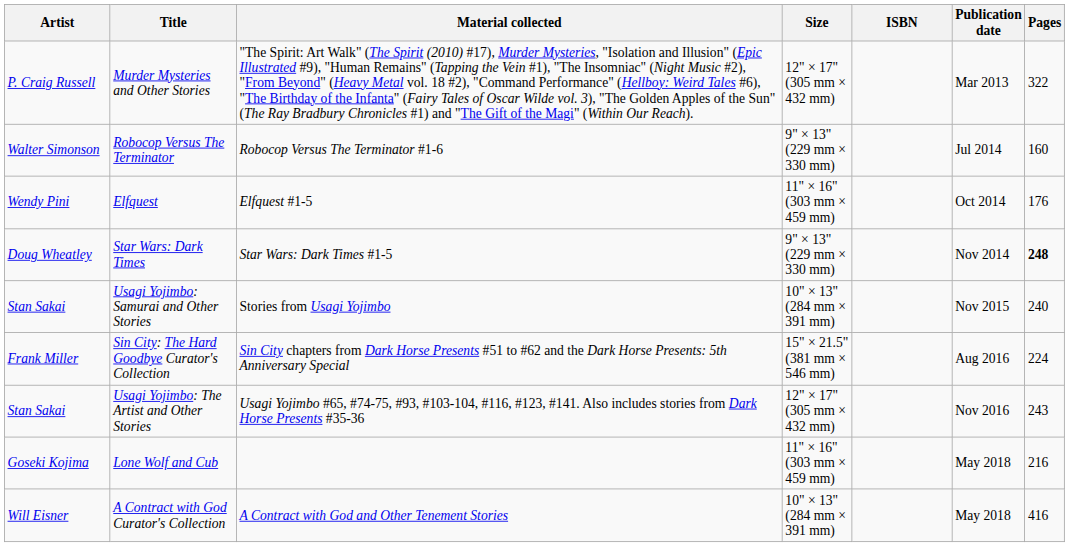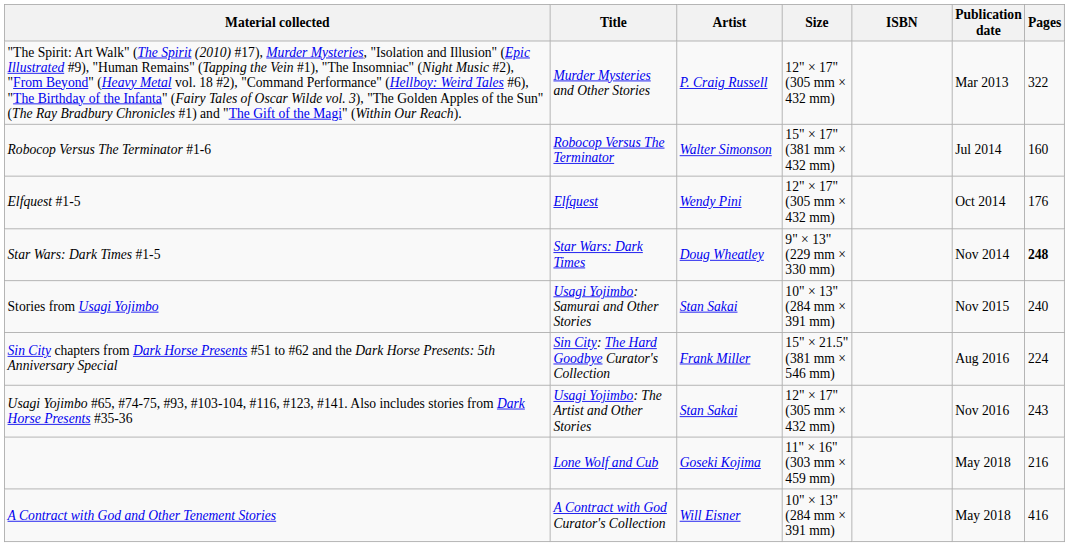 <table class="wikitable">
 <tr>
+<th width="665">Material collected</th>
+<th width="145">Title</th>
 <th width="120">Artist</th>
-<th width="145">Title</th>
-<th width="665">Material collected</th>
 <th width="75">Size</th>
 <th width="115">ISBN</th>
 <th width="25">Publication date</th>
 <th width="25">Pages</th>
 </tr>
 <tr>
+<td>"The Spirit: Art Walk" (<em><a href='#'>The Spirit</a> (2010)</em> #17), <em><a href='#'>Murder Mysteries</a></em>, "Isolation and Illusion" (<em><a href='#'>Epic Illustrated</a></em> #9), "Human Remains" (<em>Tapping the Vein</em> #1), "The Insomniac" (<em>Night Music</em> #2), "<a href='#'>From Beyond</a>" (<em><a href='#'>Heavy Metal</a></em> vol. 18 #2), "Command Performance" (<em><a href='#'>Hellboy: Weird Tales</a></em> #6), "<a href='#'>The Birthday of the Infanta</a>" (<em>Fairy Tales of Oscar Wilde vol. 3</em>), "The Golden Apples of the Sun" (<em>The Ray Bradbury Chronicles</em> #1) and "<a href='#'>The Gift of the Magi</a>" (<em>Within Our Reach</em>).</td>
+<td><em><a href='#'>Murder Mysteries</a> and Other Stories</em></td>
 <td><em><a href='#'>P. Craig Russell</a></em></td>
-<td><em><a href='#'>Murder Mysteries</a> and Other Stories</em></td>
-<td>"The Spirit: Art Walk" (<em><a href='#'>The Spirit</a> (2010)</em> #17), <em><a href='#'>Murder Mysteries</a></em>, "Isolation and Illusion" (<em><a href='#'>Epic Illustrated</a></em> #9), "Human Remains" (<em>Tapping the Vein</em> #1), "The Insomniac" (<em>Night Music</em> #2), "<a href='#'>From Beyond</a>" (<em><a href='#'>Heavy Metal</a></em> vol. 18 #2), "Command Performance" (<em><a href='#'>Hellboy: Weird Tales</a></em> #6), "<a href='#'>The Birthday of the Infanta</a>" (<em>Fairy Tales of Oscar Wilde vol. 3</em>), "The Golden Apples of the Sun" (<em>The Ray Bradbury Chronicles</em> #1) and "<a href='#'>The Gift of the Magi</a>" (<em>Within Our Reach</em>).</td>
 <td>12" × 17"<br>(305 mm × 432 mm)</td>
 <td><small></small></td>
 <td>Mar 2013</td>
 <td>322</td>
 </tr>
 <tr>
+<td><em>Robocop Versus The Terminator</em> #1-6</td>
+<td><em><a href='#'>Robocop Versus The Terminator</a></em></td>
 <td><em><a href='#'>Walter Simonson</a></em></td>
-<td><em><a href='#'>Robocop Versus The Terminator</a></em></td>
-<td><em>Robocop Versus The Terminator</em> #1-6</td>
-<td>9" × 13"<br>(229 mm × 330 mm)</td>
+<td>15" × 17"<br>(381 mm × 432 mm)</td>
 <td><small></small></td>
 <td>Jul 2014</td>
 <td>160</td>
 </tr>
 <tr>
+<td><em>Elfquest</em> #1-5</td>
+<td><em><a href='#'>Elfquest</a></em></td>
 <td><em><a href='#'>Wendy Pini</a></em></td>
-<td><em><a href='#'>Elfquest</a></em></td>
-<td><em>Elfquest</em> #1-5</td>
-<td>11" × 16"<br>(303 mm × 459 mm)</td>
+<td>12" × 17"<br>(305 mm × 432 mm)</td>
 <td><small></small></td>
 <td>Oct 2014</td>
 <td>176</td>
 </tr>
 <tr>
+<td><em>Star Wars: Dark Times</em> #1-5</td>
+<td><em><a href='#'>Star Wars: Dark Times</a></em></td>
 <td><em><a href='#'>Doug Wheatley</a></em></td>
-<td><em><a href='#'>Star Wars: Dark Times</a></em></td>
-<td><em>Star Wars: Dark Times</em> #1-5</td>
 <td>9" × 13"<br>(229 mm × 330 mm)</td>
 <td><small></small></td>
 <td>Nov 2014</td>
 <td><strong>248</strong></td>
 </tr>
 <tr>
+<td>Stories from <em><a href='#'>Usagi Yojimbo</a> </em></td>
+<td><em><a href='#'>Usagi Yojimbo</a>: Samurai and Other Stories</em></td>
 <td><em><a href='#'>Stan Sakai</a></em></td>
-<td><em><a href='#'>Usagi Yojimbo</a>: Samurai and Other Stories</em></td>
-<td>Stories from <em><a href='#'>Usagi Yojimbo</a> </em></td>
 <td>10" × 13"<br>(284 mm × 391 mm)</td>
 <td><small></small></td>
 <td>Nov 2015</td>
 <td>240</td>
 </tr>
 <tr>
+<td><em><a href='#'>Sin City</a></em> chapters from <em><a href='#'>Dark Horse Presents</a></em> #51 to #62 and the <em>Dark Horse Presents: 5th Anniversary Special</em></td>
+<td><em><a href='#'>Sin City</a>: <a href='#'>The Hard Goodbye</a> Curator's Collection</em></td>
 <td><em><a href='#'>Frank Miller</a></em></td>
-<td><em><a href='#'>Sin City</a>: <a href='#'>The Hard Goodbye</a> Curator's Collection</em></td>
-<td><em><a href='#'>Sin City</a></em> chapters from <em><a href='#'>Dark Horse Presents</a></em> #51 to #62 and the <em>Dark Horse Presents: 5th Anniversary Special</em></td>
 <td>15" × 21.5"<br>(381 mm × 546 mm)</td>
 <td><small></small></td>
 <td>Aug 2016</td>
 <td>224</td>
 </tr>
 <tr>
+<td><em>Usagi Yojimbo</em> #65, #74-75, #93, #103-104, #116, #123, #141. Also includes stories from <em><a href='#'>Dark Horse Presents</a></em> #35-36</td>
+<td><em><a href='#'>Usagi Yojimbo</a>: The Artist and Other Stories</em></td>
 <td><em><a href='#'>Stan Sakai</a></em></td>
-<td><em><a href='#'>Usagi Yojimbo</a>: The Artist and Other Stories</em></td>
-<td><em>Usagi Yojimbo</em> #65, #74-75, #93, #103-104, #116, #123, #141. Also includes stories from <em><a href='#'>Dark Horse Presents</a></em> #35-36</td>
 <td>12" × 17"<br>(305 mm × 432 mm)</td>
 <td><small></small></td>
 <td>Nov 2016</td>
 <td>243</td>
 </tr>
 <tr>
+<td></td>
+<td><em><a href='#'>Lone Wolf and Cub</a></em></td>
 <td><em><a href='#'>Goseki Kojima</a></em></td>
-<td><em><a href='#'>Lone Wolf and Cub</a></em></td>
-<td></td>
 <td>11" × 16"<br>(303 mm × 459 mm)</td>
 <td><small></small></td>
 <td>May 2018</td>
 <td>216</td>
 </tr>
 <tr>
+<td><em><a href='#'>A Contract with God and Other Tenement Stories</a></em></td>
+<td><em><a href='#'>A Contract with God</a> Curator's Collection</em></td>
 <td><em><a href='#'>Will Eisner</a></em></td>
-<td><em><a href='#'>A Contract with God</a> Curator's Collection</em></td>
-<td><em><a href='#'>A Contract with God and Other Tenement Stories</a></em></td>
 <td>10" × 13"<br>(284 mm × 391 mm)</td>
 <td><small></small></td>
 <td>May 2018</td>
 <td>416</td>
 </tr>
 </table>
